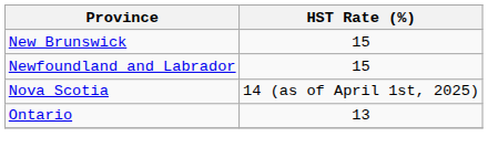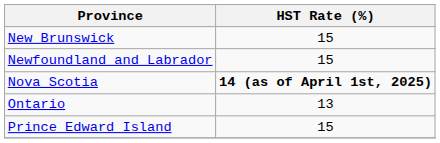 <table class="wikitable sortable" style="text-align:center">
 <tr>
 <th>Province</th>
 <th data-sort-type="number">HST Rate (%)</th>
 </tr>
 <tr>
 <td align="left"><a href='#'>New Brunswick</a></td>
 <td>15</td>
 </tr>
 <tr>
 <td align="left"><a href='#'>Newfoundland and Labrador</a></td>
 <td>15</td>
 </tr>
 <tr>
 <td align="left"><a href='#'>Nova Scotia</a></td>
-<td>14 (as of April 1st, 2025)</td>
+<td><strong>14 (as of April 1st, 2025)</strong></td>
 </tr>
 <tr>
 <td align="left"><a href='#'>Ontario</a></td>
 <td>13</td>
 </tr>
 <tr>
+<td align="left"><a href='#'>Prince Edward Island</a></td>
+<td>15</td>
+</tr>
+<tr>
 </tr>
 </table>
